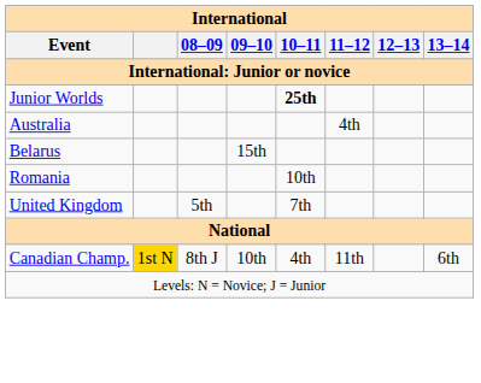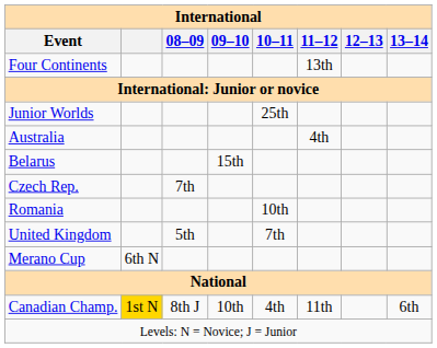 <table class="wikitable" style="text-align:center">
 <tr>
 <th style="background-color: #ffdead; " colspan=8 align=center>International</th>
 </tr>
 <tr>
 <th>Event</th>
 <th></th>
 <th><a href='#'>08–09</a></th>
 <th><a href='#'>09–10</a></th>
 <th><a href='#'>10–11</a></th>
 <th><a href='#'>11–12</a></th>
 <th><a href='#'>12–13</a></th>
 <th><a href='#'>13–14</a></th>
 </tr>
 <tr>
+<td align=left><a href='#'>Four Continents</a></td>
+<td></td>
+<td></td>
+<td></td>
+<td></td>
+<td>13th</td>
+<td></td>
+<td></td>
+</tr>
+<tr>
 <th style="background-color: #ffdead; " colspan=8 align=center>International: Junior or novice</th>
 </tr>
 <tr>
 <td align=left><a href='#'>Junior Worlds</a></td>
 <td></td>
 <td></td>
 <td></td>
-<td><strong>25th</strong></td>
+<td>25th</td>
 <td></td>
 <td></td>
 <td></td>
 </tr>
 <tr>
 <td align=left> <a href='#'>Australia</a></td>
 <td></td>
 <td></td>
 <td></td>
 <td></td>
 <td>4th</td>
 <td></td>
 <td></td>
 </tr>
 <tr>
 <td align=left> <a href='#'>Belarus</a></td>
 <td></td>
 <td></td>
 <td>15th</td>
+<td></td>
+<td></td>
+<td></td>
+<td></td>
+</tr>
+<tr>
+<td align=left> <a href='#'>Czech Rep.</a></td>
+<td></td>
+<td>7th</td>
+<td></td>
 <td></td>
 <td></td>
 <td></td>
 <td></td>
 </tr>
 <tr>
 <td align=left> <a href='#'>Romania</a></td>
 <td></td>
 <td></td>
 <td></td>
 <td>10th</td>
 <td></td>
 <td></td>
 <td></td>
 </tr>
 <tr>
 <td align=left> <a href='#'>United Kingdom</a></td>
 <td></td>
 <td>5th</td>
 <td></td>
 <td>7th</td>
 <td></td>
 <td></td>
 <td></td>
 </tr>
 <tr>
+<td align=left><a href='#'>Merano Cup</a></td>
+<td>6th N</td>
+<td></td>
+<td></td>
+<td></td>
+<td></td>
+<td></td>
+<td></td>
+</tr>
+<tr>
 <th style="background-color: #ffdead; " colspan=8 align=center>National</th>
 </tr>
 <tr>
 <td align=left><a href='#'>Canadian Champ.</a></td>
 <td bgcolor=gold>1st N</td>
 <td>8th J</td>
 <td>10th</td>
 <td>4th</td>
 <td>11th</td>
 <td></td>
 <td>6th</td>
 </tr>
 <tr>
 <td colspan=8 align=center><small> Levels: N = Novice; J = Junior </small></td>
 </tr>
 </table>
